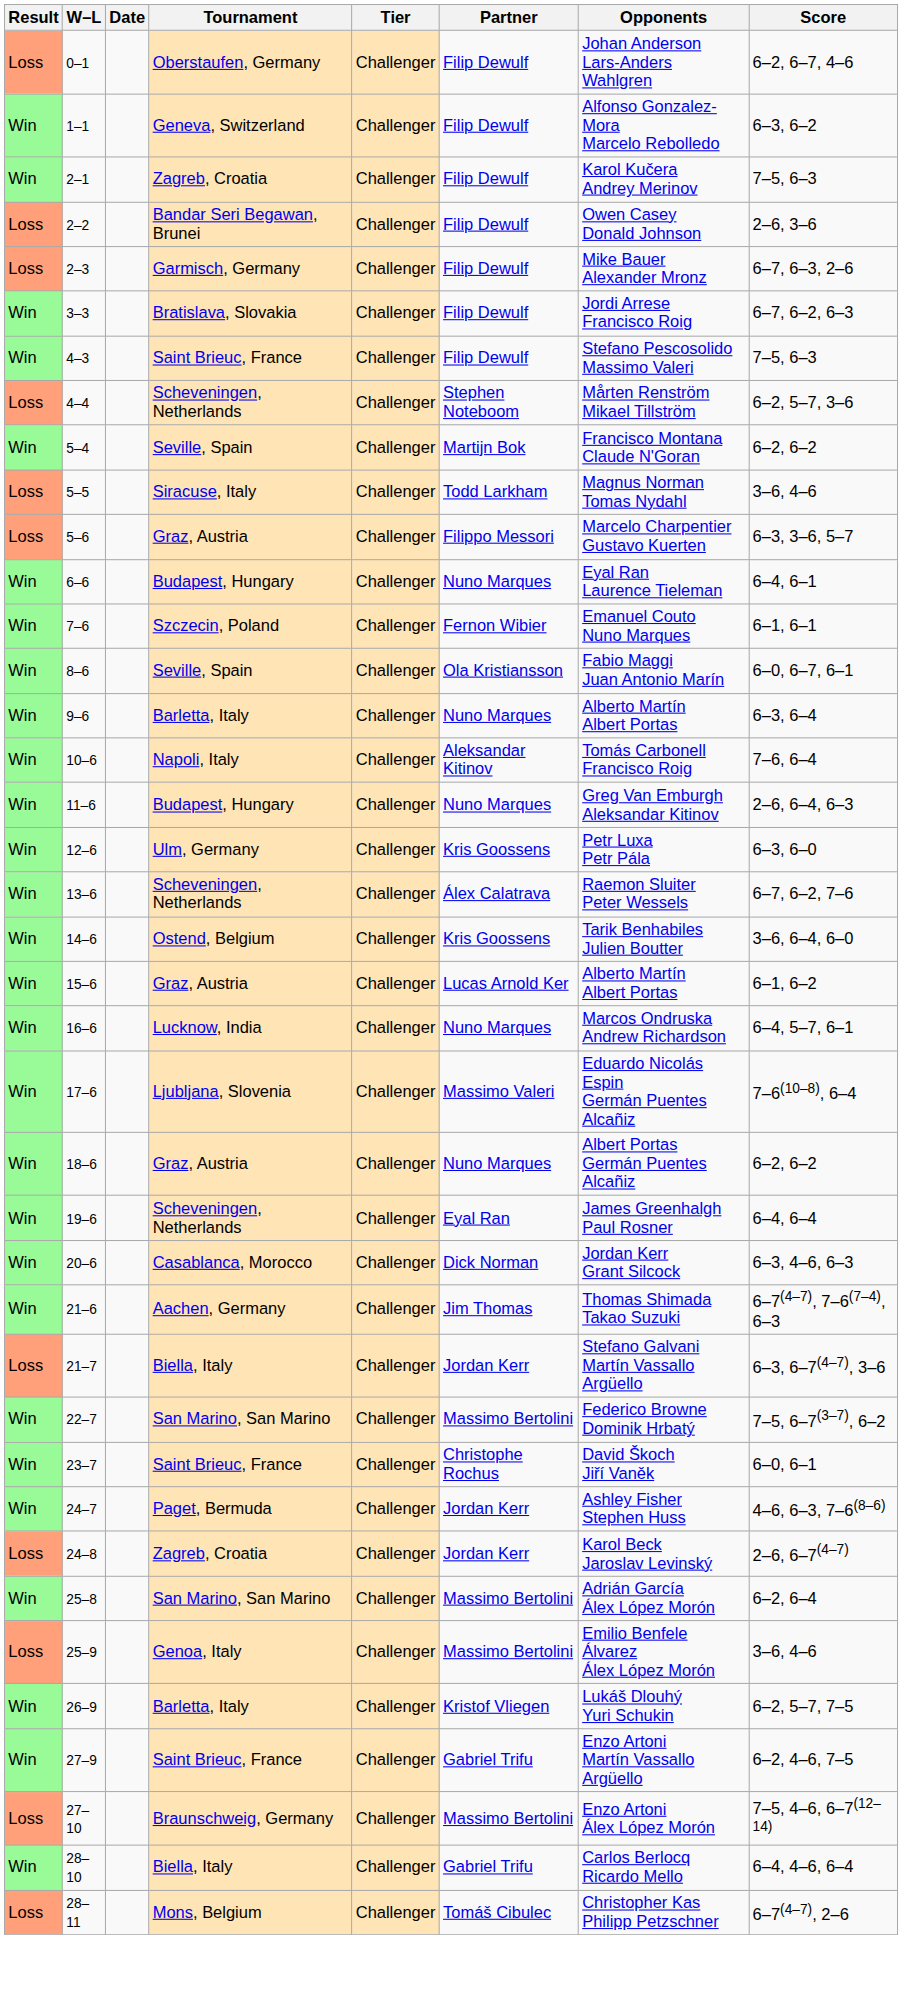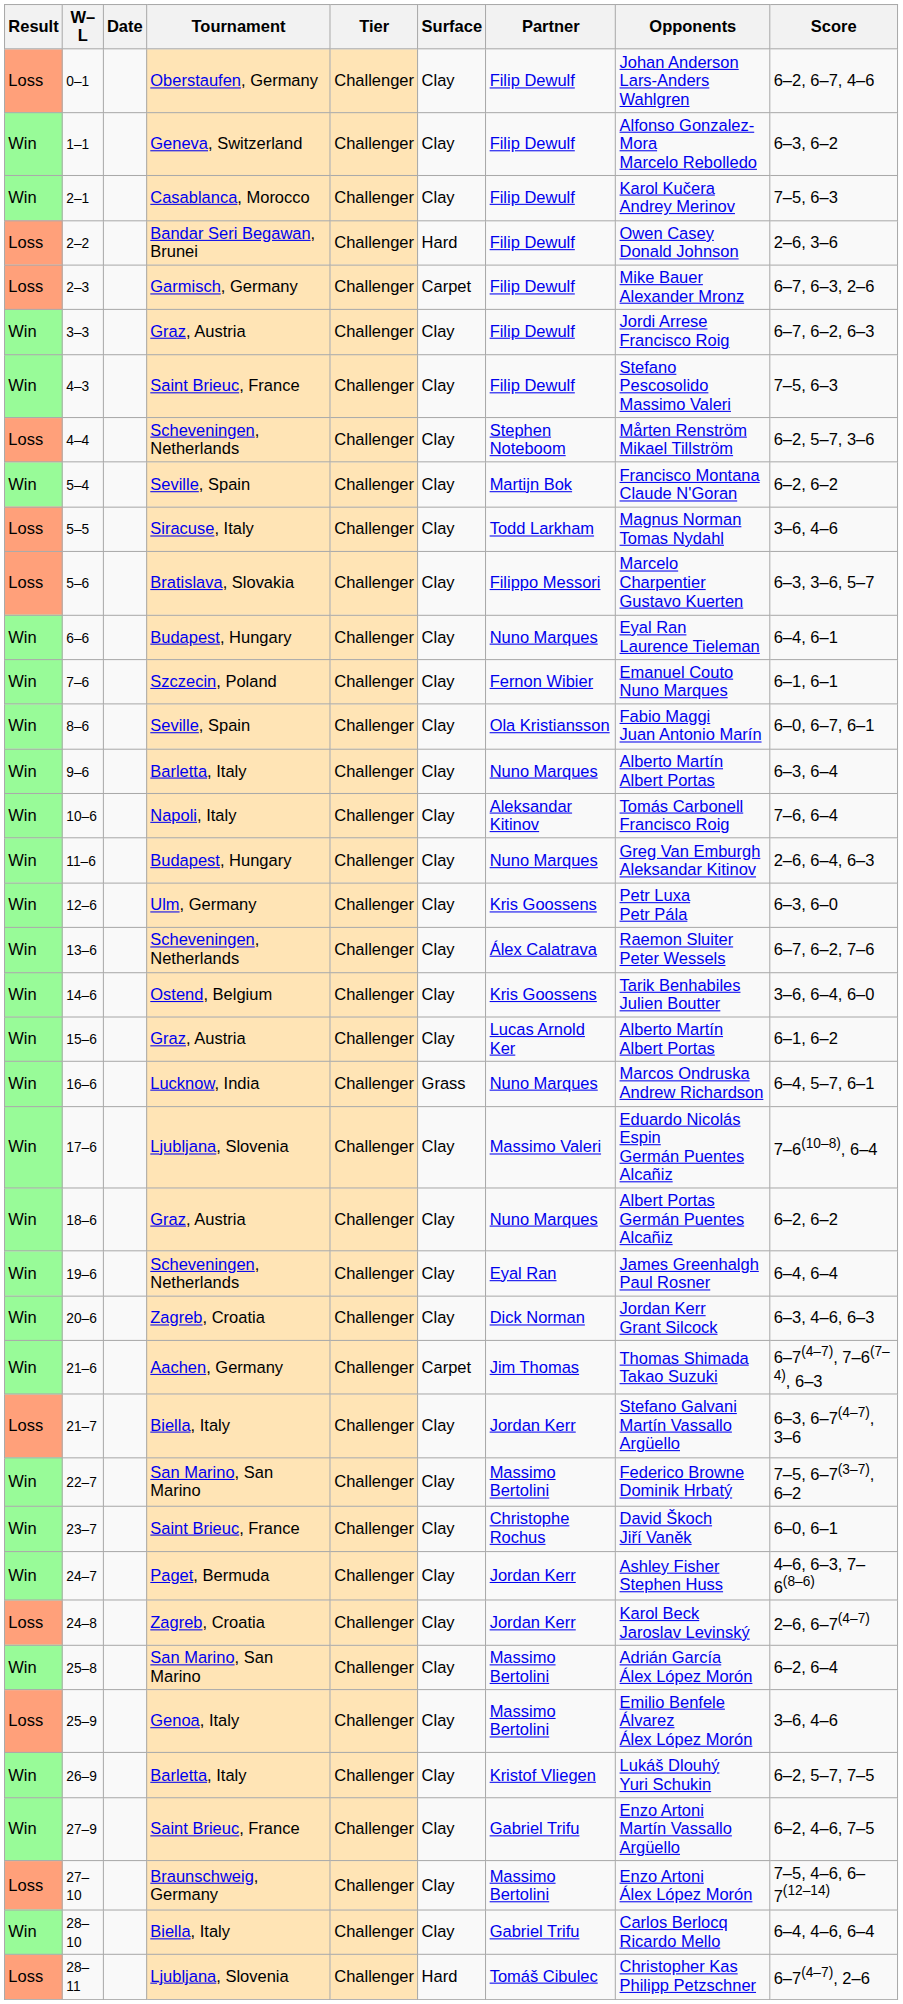 <table class="sortable wikitable">
 <tr>
 <th>Result</th>
 <th class="unsortable">W–L</th>
 <th>Date</th>
 <th>Tournament</th>
 <th>Tier</th>
+<th>Surface</th>
 <th>Partner</th>
 <th>Opponents</th>
 <th class="unsortable">Score</th>
 </tr>
 <tr>
 <td style="background:#ffa07a;">Loss</td>
 <td><small>0–1</small></td>
 <td></td>
 <td style="background:moccasin;"><a href='#'>Oberstaufen</a>, Germany</td>
 <td style="background:moccasin;">Challenger</td>
+<td>Clay</td>
 <td> <a href='#'>Filip Dewulf</a></td>
 <td> <a href='#'>Johan Anderson</a> <br>  <a href='#'>Lars-Anders Wahlgren</a></td>
 <td>6–2, 6–7, 4–6</td>
 </tr>
 <tr>
 <td style="background:#98fb98;">Win</td>
 <td><small>1–1</small></td>
 <td></td>
 <td style="background:moccasin;"><a href='#'>Geneva</a>, Switzerland</td>
 <td style="background:moccasin;">Challenger</td>
+<td>Clay</td>
 <td> <a href='#'>Filip Dewulf</a></td>
 <td> <a href='#'>Alfonso Gonzalez-Mora</a> <br>  <a href='#'>Marcelo Rebolledo</a></td>
 <td>6–3, 6–2</td>
 </tr>
 <tr>
 <td style="background:#98fb98;">Win</td>
 <td><small>2–1</small></td>
 <td></td>
-<td style="background:moccasin;"><a href='#'>Zagreb</a>, Croatia</td>
+<td style="background:moccasin;"><a href='#'>Casablanca</a>, Morocco</td>
 <td style="background:moccasin;">Challenger</td>
+<td>Clay</td>
 <td> <a href='#'>Filip Dewulf</a></td>
 <td> <a href='#'>Karol Kučera</a> <br>  <a href='#'>Andrey Merinov</a></td>
 <td>7–5, 6–3</td>
 </tr>
 <tr>
 <td style="background:#ffa07a;">Loss</td>
 <td><small>2–2</small></td>
 <td></td>
 <td style="background:moccasin;"><a href='#'>Bandar Seri Begawan</a>, Brunei</td>
 <td style="background:moccasin;">Challenger</td>
+<td>Hard</td>
 <td> <a href='#'>Filip Dewulf</a></td>
 <td> <a href='#'>Owen Casey</a> <br>  <a href='#'>Donald Johnson</a></td>
 <td>2–6, 3–6</td>
 </tr>
 <tr>
 <td style="background:#ffa07a;">Loss</td>
 <td><small>2–3</small></td>
 <td></td>
 <td style="background:moccasin;"><a href='#'>Garmisch</a>, Germany</td>
 <td style="background:moccasin;">Challenger</td>
+<td>Carpet</td>
 <td> <a href='#'>Filip Dewulf</a></td>
 <td> <a href='#'>Mike Bauer</a> <br>  <a href='#'>Alexander Mronz</a></td>
 <td>6–7, 6–3, 2–6</td>
 </tr>
 <tr>
 <td style="background:#98fb98;">Win</td>
 <td><small>3–3</small></td>
 <td></td>
-<td style="background:moccasin;"><a href='#'>Bratislava</a>, Slovakia</td>
+<td style="background:moccasin;"><a href='#'>Graz</a>, Austria</td>
 <td style="background:moccasin;">Challenger</td>
+<td>Clay</td>
 <td> <a href='#'>Filip Dewulf</a></td>
 <td> <a href='#'>Jordi Arrese</a> <br>  <a href='#'>Francisco Roig</a></td>
 <td>6–7, 6–2, 6–3</td>
 </tr>
 <tr>
 <td style="background:#98fb98;">Win</td>
 <td><small>4–3</small></td>
 <td></td>
 <td style="background:moccasin;"><a href='#'>Saint Brieuc</a>, France</td>
 <td style="background:moccasin;">Challenger</td>
+<td>Clay</td>
 <td> <a href='#'>Filip Dewulf</a></td>
 <td> <a href='#'>Stefano Pescosolido</a> <br>  <a href='#'>Massimo Valeri</a></td>
 <td>7–5, 6–3</td>
 </tr>
 <tr>
 <td style="background:#ffa07a;">Loss</td>
 <td><small>4–4</small></td>
 <td></td>
 <td style="background:moccasin;"><a href='#'>Scheveningen</a>, Netherlands</td>
 <td style="background:moccasin;">Challenger</td>
+<td>Clay</td>
 <td> <a href='#'>Stephen Noteboom</a></td>
 <td> <a href='#'>Mårten Renström</a> <br>  <a href='#'>Mikael Tillström</a></td>
 <td>6–2, 5–7, 3–6</td>
 </tr>
 <tr>
 <td style="background:#98fb98;">Win</td>
 <td><small>5–4</small></td>
 <td></td>
 <td style="background:moccasin;"><a href='#'>Seville</a>, Spain</td>
 <td style="background:moccasin;">Challenger</td>
+<td>Clay</td>
 <td> <a href='#'>Martijn Bok</a></td>
 <td> <a href='#'>Francisco Montana</a> <br>  <a href='#'>Claude N'Goran</a></td>
 <td>6–2, 6–2</td>
 </tr>
 <tr>
 <td style="background:#ffa07a;">Loss</td>
 <td><small>5–5</small></td>
 <td></td>
 <td style="background:moccasin;"><a href='#'>Siracuse</a>, Italy</td>
 <td style="background:moccasin;">Challenger</td>
+<td>Clay</td>
 <td> <a href='#'>Todd Larkham</a></td>
 <td> <a href='#'>Magnus Norman</a> <br>  <a href='#'>Tomas Nydahl</a></td>
 <td>3–6, 4–6</td>
 </tr>
 <tr>
 <td style="background:#ffa07a;">Loss</td>
 <td><small>5–6</small></td>
 <td></td>
-<td style="background:moccasin;"><a href='#'>Graz</a>, Austria</td>
+<td style="background:moccasin;"><a href='#'>Bratislava</a>, Slovakia</td>
 <td style="background:moccasin;">Challenger</td>
+<td>Clay</td>
 <td> <a href='#'>Filippo Messori</a></td>
 <td> <a href='#'>Marcelo Charpentier</a> <br>  <a href='#'>Gustavo Kuerten</a></td>
 <td>6–3, 3–6, 5–7</td>
 </tr>
 <tr>
 <td style="background:#98fb98;">Win</td>
 <td><small>6–6</small></td>
 <td></td>
 <td style="background:moccasin;"><a href='#'>Budapest</a>, Hungary</td>
 <td style="background:moccasin;">Challenger</td>
+<td>Clay</td>
 <td> <a href='#'>Nuno Marques</a></td>
 <td> <a href='#'>Eyal Ran</a> <br>  <a href='#'>Laurence Tieleman</a></td>
 <td>6–4, 6–1</td>
 </tr>
 <tr>
 <td style="background:#98fb98;">Win</td>
 <td><small>7–6</small></td>
 <td></td>
 <td style="background:moccasin;"><a href='#'>Szczecin</a>, Poland</td>
 <td style="background:moccasin;">Challenger</td>
+<td>Clay</td>
 <td> <a href='#'>Fernon Wibier</a></td>
 <td> <a href='#'>Emanuel Couto</a> <br>  <a href='#'>Nuno Marques</a></td>
 <td>6–1, 6–1</td>
 </tr>
 <tr>
 <td style="background:#98fb98;">Win</td>
 <td><small>8–6</small></td>
 <td></td>
 <td style="background:moccasin;"><a href='#'>Seville</a>, Spain</td>
 <td style="background:moccasin;">Challenger</td>
+<td>Clay</td>
 <td> <a href='#'>Ola Kristiansson</a></td>
 <td> <a href='#'>Fabio Maggi</a> <br>  <a href='#'>Juan Antonio Marín</a></td>
 <td>6–0, 6–7, 6–1</td>
 </tr>
 <tr>
 <td style="background:#98fb98;">Win</td>
 <td><small>9–6</small></td>
 <td></td>
 <td style="background:moccasin;"><a href='#'>Barletta</a>, Italy</td>
 <td style="background:moccasin;">Challenger</td>
+<td>Clay</td>
 <td> <a href='#'>Nuno Marques</a></td>
 <td> <a href='#'>Alberto Martín</a> <br>  <a href='#'>Albert Portas</a></td>
 <td>6–3, 6–4</td>
 </tr>
 <tr>
 <td style="background:#98fb98;">Win</td>
 <td><small>10–6</small></td>
 <td></td>
 <td style="background:moccasin;"><a href='#'>Napoli</a>, Italy</td>
 <td style="background:moccasin;">Challenger</td>
+<td>Clay</td>
 <td> <a href='#'>Aleksandar Kitinov</a></td>
 <td> <a href='#'>Tomás Carbonell</a> <br>  <a href='#'>Francisco Roig</a></td>
 <td>7–6, 6–4</td>
 </tr>
 <tr>
 <td style="background:#98fb98;">Win</td>
 <td><small>11–6</small></td>
 <td></td>
 <td style="background:moccasin;"><a href='#'>Budapest</a>, Hungary</td>
 <td style="background:moccasin;">Challenger</td>
+<td>Clay</td>
 <td> <a href='#'>Nuno Marques</a></td>
 <td> <a href='#'>Greg Van Emburgh</a> <br>  <a href='#'>Aleksandar Kitinov</a></td>
 <td>2–6, 6–4, 6–3</td>
 </tr>
 <tr>
 <td style="background:#98fb98;">Win</td>
 <td><small>12–6</small></td>
 <td></td>
 <td style="background:moccasin;"><a href='#'>Ulm</a>, Germany</td>
 <td style="background:moccasin;">Challenger</td>
+<td>Clay</td>
 <td> <a href='#'>Kris Goossens</a></td>
 <td> <a href='#'>Petr Luxa</a> <br>  <a href='#'>Petr Pála</a></td>
 <td>6–3, 6–0</td>
 </tr>
 <tr>
 <td style="background:#98fb98;">Win</td>
 <td><small>13–6</small></td>
 <td></td>
 <td style="background:moccasin;"><a href='#'>Scheveningen</a>, Netherlands</td>
 <td style="background:moccasin;">Challenger</td>
+<td>Clay</td>
 <td> <a href='#'>Álex Calatrava</a></td>
 <td> <a href='#'>Raemon Sluiter</a> <br>  <a href='#'>Peter Wessels</a></td>
 <td>6–7, 6–2, 7–6</td>
 </tr>
 <tr>
 <td style="background:#98fb98;">Win</td>
 <td><small>14–6</small></td>
 <td></td>
 <td style="background:moccasin;"><a href='#'>Ostend</a>, Belgium</td>
 <td style="background:moccasin;">Challenger</td>
+<td>Clay</td>
 <td> <a href='#'>Kris Goossens</a></td>
 <td> <a href='#'>Tarik Benhabiles</a> <br>  <a href='#'>Julien Boutter</a></td>
 <td>3–6, 6–4, 6–0</td>
 </tr>
 <tr>
 <td style="background:#98fb98;">Win</td>
 <td><small>15–6</small></td>
 <td></td>
 <td style="background:moccasin;"><a href='#'>Graz</a>, Austria</td>
 <td style="background:moccasin;">Challenger</td>
+<td>Clay</td>
 <td> <a href='#'>Lucas Arnold Ker</a></td>
 <td> <a href='#'>Alberto Martín</a> <br>  <a href='#'>Albert Portas</a></td>
 <td>6–1, 6–2</td>
 </tr>
 <tr>
 <td style="background:#98fb98;">Win</td>
 <td><small>16–6</small></td>
 <td></td>
 <td style="background:moccasin;"><a href='#'>Lucknow</a>, India</td>
 <td style="background:moccasin;">Challenger</td>
+<td>Grass</td>
 <td> <a href='#'>Nuno Marques</a></td>
 <td> <a href='#'>Marcos Ondruska</a> <br>  <a href='#'>Andrew Richardson</a></td>
 <td>6–4, 5–7, 6–1</td>
 </tr>
 <tr>
 <td style="background:#98fb98;">Win</td>
 <td><small>17–6</small></td>
 <td></td>
 <td style="background:moccasin;"><a href='#'>Ljubljana</a>, Slovenia</td>
 <td style="background:moccasin;">Challenger</td>
+<td>Clay</td>
 <td> <a href='#'>Massimo Valeri</a></td>
 <td> <a href='#'>Eduardo Nicolás Espin</a> <br>  <a href='#'>Germán Puentes Alcañiz</a></td>
 <td>7–6<sup>(10–8)</sup>, 6–4</td>
 </tr>
 <tr>
 <td style="background:#98fb98;">Win</td>
 <td><small>18–6</small></td>
 <td></td>
 <td style="background:moccasin;"><a href='#'>Graz</a>, Austria</td>
 <td style="background:moccasin;">Challenger</td>
+<td>Clay</td>
 <td> <a href='#'>Nuno Marques</a></td>
 <td> <a href='#'>Albert Portas</a> <br>  <a href='#'>Germán Puentes Alcañiz</a></td>
 <td>6–2, 6–2</td>
 </tr>
 <tr>
 <td style="background:#98fb98;">Win</td>
 <td><small>19–6</small></td>
 <td></td>
 <td style="background:moccasin;"><a href='#'>Scheveningen</a>, Netherlands</td>
 <td style="background:moccasin;">Challenger</td>
+<td>Clay</td>
 <td> <a href='#'>Eyal Ran</a></td>
 <td> <a href='#'>James Greenhalgh</a> <br>  <a href='#'>Paul Rosner</a></td>
 <td>6–4, 6–4</td>
 </tr>
 <tr>
 <td style="background:#98fb98;">Win</td>
 <td><small>20–6</small></td>
 <td></td>
-<td style="background:moccasin;"><a href='#'>Casablanca</a>, Morocco</td>
+<td style="background:moccasin;"><a href='#'>Zagreb</a>, Croatia</td>
 <td style="background:moccasin;">Challenger</td>
+<td>Clay</td>
 <td> <a href='#'>Dick Norman</a></td>
 <td> <a href='#'>Jordan Kerr</a> <br>  <a href='#'>Grant Silcock</a></td>
 <td>6–3, 4–6, 6–3</td>
 </tr>
 <tr>
 <td style="background:#98fb98;">Win</td>
 <td><small>21–6</small></td>
 <td></td>
 <td style="background:moccasin;"><a href='#'>Aachen</a>, Germany</td>
 <td style="background:moccasin;">Challenger</td>
+<td>Carpet</td>
 <td> <a href='#'>Jim Thomas</a></td>
 <td> <a href='#'>Thomas Shimada</a> <br>  <a href='#'>Takao Suzuki</a></td>
 <td>6–7<sup>(4–7)</sup>, 7–6<sup>(7–4)</sup>, 6–3</td>
 </tr>
 <tr>
 <td style="background:#ffa07a;">Loss</td>
 <td><small>21–7</small></td>
 <td></td>
 <td style="background:moccasin;"><a href='#'>Biella</a>, Italy</td>
 <td style="background:moccasin;">Challenger</td>
+<td>Clay</td>
 <td> <a href='#'>Jordan Kerr</a></td>
 <td> <a href='#'>Stefano Galvani</a> <br>  <a href='#'>Martín Vassallo Argüello</a></td>
 <td>6–3, 6–7<sup>(4–7)</sup>, 3–6</td>
 </tr>
 <tr>
 <td style="background:#98fb98;">Win</td>
 <td><small>22–7</small></td>
 <td></td>
 <td style="background:moccasin;"><a href='#'>San Marino</a>, San Marino</td>
 <td style="background:moccasin;">Challenger</td>
+<td>Clay</td>
 <td> <a href='#'>Massimo Bertolini</a></td>
 <td> <a href='#'>Federico Browne</a> <br>  <a href='#'>Dominik Hrbatý</a></td>
 <td>7–5, 6–7<sup>(3–7)</sup>, 6–2</td>
 </tr>
 <tr>
 <td style="background:#98fb98;">Win</td>
 <td><small>23–7</small></td>
 <td></td>
 <td style="background:moccasin;"><a href='#'>Saint Brieuc</a>, France</td>
 <td style="background:moccasin;">Challenger</td>
+<td>Clay</td>
 <td> <a href='#'>Christophe Rochus</a></td>
 <td> <a href='#'>David Škoch</a> <br>  <a href='#'>Jiří Vaněk</a></td>
 <td>6–0, 6–1</td>
 </tr>
 <tr>
 <td style="background:#98fb98;">Win</td>
 <td><small>24–7</small></td>
 <td></td>
 <td style="background:moccasin;"><a href='#'>Paget</a>, Bermuda</td>
 <td style="background:moccasin;">Challenger</td>
+<td>Clay</td>
 <td> <a href='#'>Jordan Kerr</a></td>
 <td> <a href='#'>Ashley Fisher</a> <br>  <a href='#'>Stephen Huss</a></td>
 <td>4–6, 6–3, 7–6<sup>(8–6)</sup></td>
 </tr>
 <tr>
 <td style="background:#ffa07a;">Loss</td>
 <td><small>24–8</small></td>
 <td></td>
 <td style="background:moccasin;"><a href='#'>Zagreb</a>, Croatia</td>
 <td style="background:moccasin;">Challenger</td>
+<td>Clay</td>
 <td> <a href='#'>Jordan Kerr</a></td>
 <td> <a href='#'>Karol Beck</a> <br>  <a href='#'>Jaroslav Levinský</a></td>
 <td>2–6, 6–7<sup>(4–7)</sup></td>
 </tr>
 <tr>
 <td style="background:#98fb98;">Win</td>
 <td><small>25–8</small></td>
 <td></td>
 <td style="background:moccasin;"><a href='#'>San Marino</a>, San Marino</td>
 <td style="background:moccasin;">Challenger</td>
+<td>Clay</td>
 <td> <a href='#'>Massimo Bertolini</a></td>
 <td> <a href='#'>Adrián García</a> <br>  <a href='#'>Álex López Morón</a></td>
 <td>6–2, 6–4</td>
 </tr>
 <tr>
 <td style="background:#ffa07a;">Loss</td>
 <td><small>25–9</small></td>
 <td></td>
 <td style="background:moccasin;"><a href='#'>Genoa</a>, Italy</td>
 <td style="background:moccasin;">Challenger</td>
+<td>Clay</td>
 <td> <a href='#'>Massimo Bertolini</a></td>
 <td> <a href='#'>Emilio Benfele Álvarez</a> <br>  <a href='#'>Álex López Morón</a></td>
 <td>3–6, 4–6</td>
 </tr>
 <tr>
 <td style="background:#98fb98;">Win</td>
 <td><small>26–9</small></td>
 <td></td>
 <td style="background:moccasin;"><a href='#'>Barletta</a>, Italy</td>
 <td style="background:moccasin;">Challenger</td>
+<td>Clay</td>
 <td> <a href='#'>Kristof Vliegen</a></td>
 <td> <a href='#'>Lukáš Dlouhý</a> <br>  <a href='#'>Yuri Schukin</a></td>
 <td>6–2, 5–7, 7–5</td>
 </tr>
 <tr>
 <td style="background:#98fb98;">Win</td>
 <td><small>27–9</small></td>
 <td></td>
 <td style="background:moccasin;"><a href='#'>Saint Brieuc</a>, France</td>
 <td style="background:moccasin;">Challenger</td>
+<td>Clay</td>
 <td> <a href='#'>Gabriel Trifu</a></td>
 <td> <a href='#'>Enzo Artoni</a> <br>  <a href='#'>Martín Vassallo Argüello</a></td>
 <td>6–2, 4–6, 7–5</td>
 </tr>
 <tr>
 <td style="background:#ffa07a;">Loss</td>
 <td><small>27–10</small></td>
 <td></td>
 <td style="background:moccasin;"><a href='#'>Braunschweig</a>, Germany</td>
 <td style="background:moccasin;">Challenger</td>
+<td>Clay</td>
 <td> <a href='#'>Massimo Bertolini</a></td>
 <td> <a href='#'>Enzo Artoni</a> <br>  <a href='#'>Álex López Morón</a></td>
 <td>7–5, 4–6, 6–7<sup>(12–14)</sup></td>
 </tr>
 <tr>
 <td style="background:#98fb98;">Win</td>
 <td><small>28–10</small></td>
 <td></td>
 <td style="background:moccasin;"><a href='#'>Biella</a>, Italy</td>
 <td style="background:moccasin;">Challenger</td>
+<td>Clay</td>
 <td> <a href='#'>Gabriel Trifu</a></td>
 <td> <a href='#'>Carlos Berlocq</a> <br>  <a href='#'>Ricardo Mello</a></td>
 <td>6–4, 4–6, 6–4</td>
 </tr>
 <tr>
 <td style="background:#ffa07a;">Loss</td>
 <td><small>28–11</small></td>
 <td></td>
-<td style="background:moccasin;"><a href='#'>Mons</a>, Belgium</td>
+<td style="background:moccasin;"><a href='#'>Ljubljana</a>, Slovenia</td>
 <td style="background:moccasin;">Challenger</td>
+<td>Hard</td>
 <td> <a href='#'>Tomáš Cibulec</a></td>
 <td> <a href='#'>Christopher Kas</a> <br>  <a href='#'>Philipp Petzschner</a></td>
 <td>6–7<sup>(4–7)</sup>, 2–6</td>
 </tr>
 </table>
